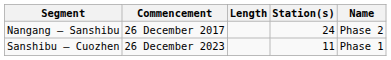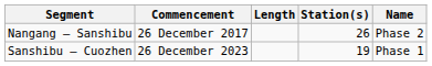 <table class="wikitable" style="border-collapse: collapse; text-align: right;">
 <tr>
 <th>Segment</th>
 <th>Commencement</th>
 <th>Length</th>
 <th>Station(s)</th>
 <th>Name</th>
 </tr>
 <tr>
 <td style="text-align: left;">Nangang — Sanshibu</td>
 <td>26 December 2017</td>
 <td></td>
-<td>24</td>
+<td>26</td>
 <td>Phase 2</td>
 </tr>
 <tr>
 <td>Sanshibu — Cuozhen</td>
 <td>26 December 2023</td>
 <td></td>
-<td>11</td>
+<td>19</td>
 <td style="text-align: left;">Phase 1</td>
 </tr>
 </table>
